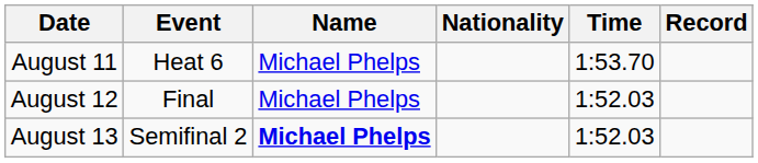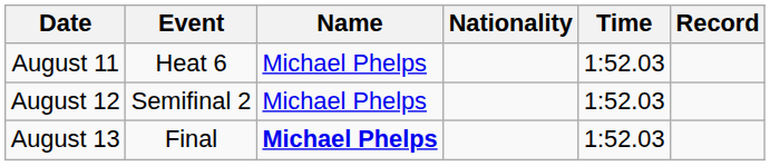 <table class=wikitable style=text-align:center>
 <tr>
 <th>Date</th>
 <th>Event</th>
 <th>Name</th>
 <th>Nationality</th>
 <th>Time</th>
 <th>Record</th>
 </tr>
 <tr>
 <td>August 11</td>
 <td>Heat 6</td>
 <td align=left><a href='#'>Michael Phelps</a></td>
 <td align=left></td>
-<td>1:53.70</td>
+<td>1:52.03</td>
 <td></td>
 </tr>
 <tr>
 <td>August 12</td>
-<td>Final</td>
+<td>Semifinal 2</td>
 <td align=left><a href='#'>Michael Phelps</a></td>
 <td align=left></td>
 <td>1:52.03</td>
 <td></td>
 </tr>
 <tr>
 <td>August 13</td>
-<td>Semifinal 2</td>
+<td>Final</td>
 <td align=left><strong><a href='#'>Michael Phelps</a></strong></td>
 <td align=left></td>
 <td>1:52.03</td>
 <td></td>
 </tr>
 </table>
